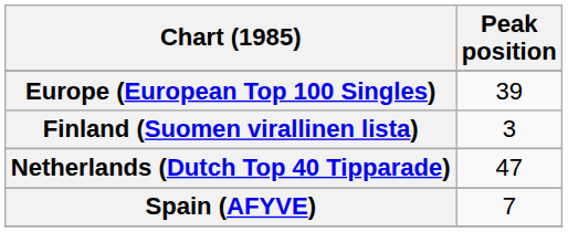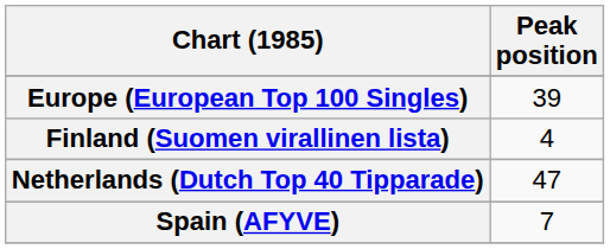 <table class="wikitable sortable plainrowheaders" style="text-align:center">
 <tr>
 <th scope="col">Chart (1985)</th>
 <th scope="col">Peak<br>position</th>
 </tr>
 <tr>
 </tr>
 <tr>
 <th scope="row">Europe (<a href='#'>European Top 100 Singles</a>)</th>
 <td>39</td>
 </tr>
 <tr>
 <th scope="row">Finland (<a href='#'>Suomen virallinen lista</a>)</th>
-<td>3</td>
+<td>4</td>
 </tr>
 <tr>
 </tr>
 <tr>
 <th scope="row">Netherlands (<a href='#'>Dutch Top 40 Tipparade</a>)</th>
 <td>47</td>
 </tr>
 <tr>
 </tr>
 <tr>
 <th scope="row">Spain (<a href='#'>AFYVE</a>)</th>
 <td>7</td>
 </tr>
 <tr>
 </tr>
 <tr>
 </tr>
 <tr>
 </tr>
 </table>
